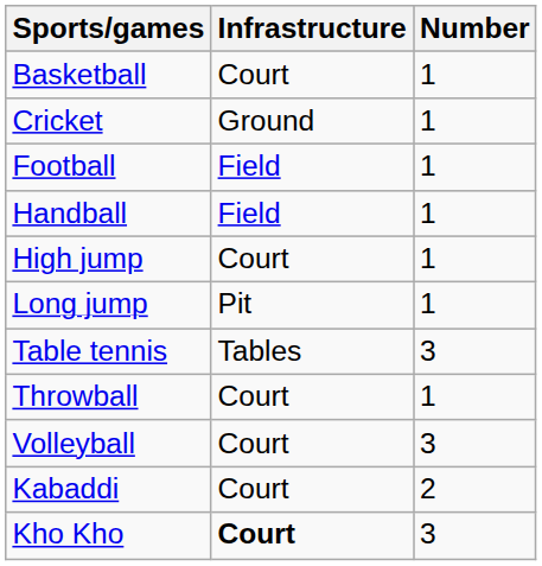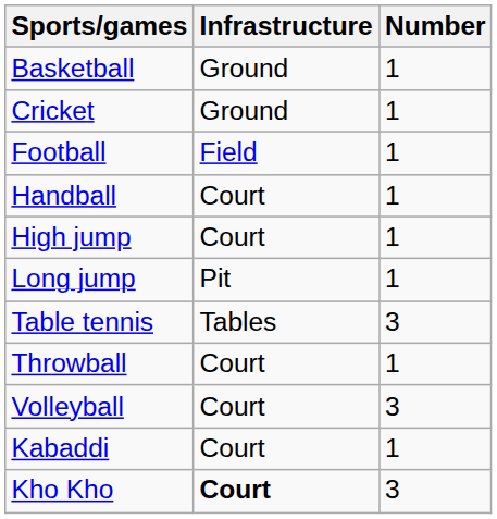 <table class="wikitable">
 <tr>
 <th>Sports/games</th>
 <th>Infrastructure</th>
 <th>Number</th>
 </tr>
 <tr>
 <td><a href='#'>Basketball</a></td>
-<td>Court</td>
+<td>Ground</td>
 <td>1</td>
 </tr>
 <tr>
 <td><a href='#'>Cricket</a></td>
 <td>Ground</td>
 <td>1</td>
 </tr>
 <tr>
 <td><a href='#'>Football</a></td>
 <td><a href='#'>Field</a></td>
 <td>1</td>
 </tr>
 <tr>
 <td><a href='#'>Handball</a></td>
-<td><a href='#'>Field</a></td>
+<td>Court</td>
 <td>1</td>
 </tr>
 <tr>
 <td><a href='#'>High jump</a></td>
 <td>Court</td>
 <td>1</td>
 </tr>
 <tr>
 <td><a href='#'>Long jump</a></td>
 <td>Pit</td>
 <td>1</td>
 </tr>
 <tr>
 <td><a href='#'>Table tennis</a></td>
 <td>Tables</td>
 <td>3</td>
 </tr>
 <tr>
 <td><a href='#'>Throwball</a></td>
 <td>Court</td>
 <td>1</td>
 </tr>
 <tr>
 <td><a href='#'>Volleyball</a></td>
 <td>Court</td>
 <td>3</td>
 </tr>
 <tr>
 <td><a href='#'>Kabaddi</a></td>
 <td>Court</td>
-<td>2</td>
+<td>1</td>
 </tr>
 <tr>
 <td><a href='#'>Kho Kho</a></td>
 <td><strong>Court</strong></td>
 <td>3</td>
 </tr>
 </table>
